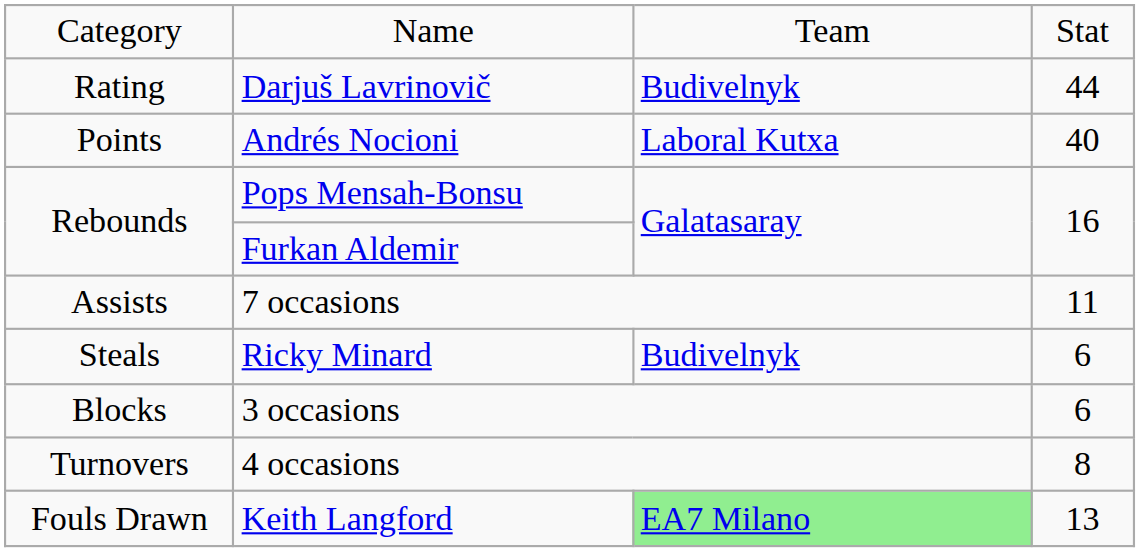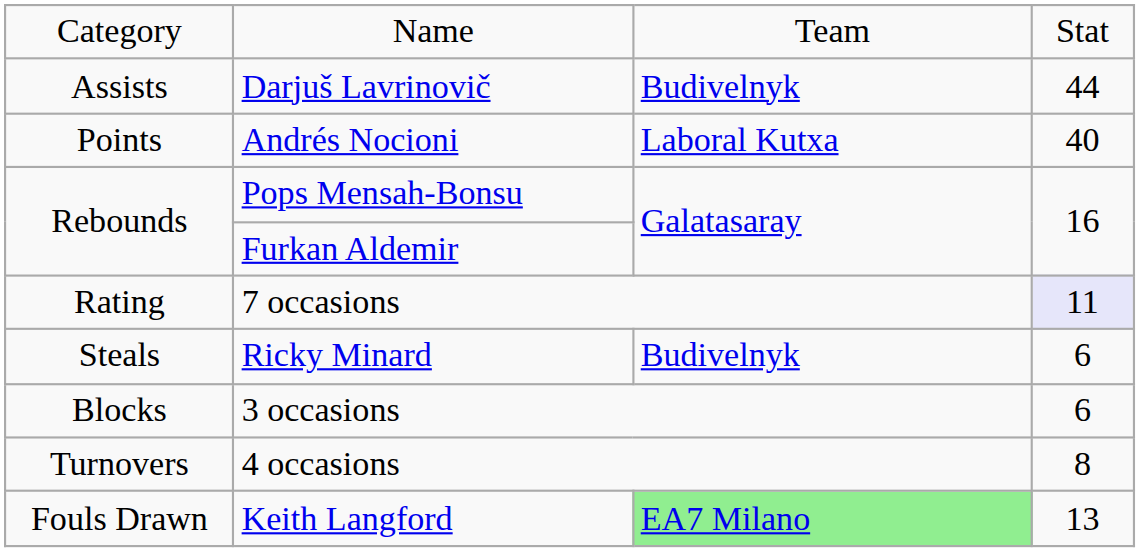 <table class="wikitable sortable" style="text-align: center">
 <tr>
 <td width=100>Category</td>
 <td width=180>Name</td>
 <td width=180>Team</td>
 <td width=40>Stat</td>
 </tr>
 <tr>
-<td>Rating</td>
+<td>Assists</td>
 <td align="left"> <a href='#'>Darjuš Lavrinovič</a></td>
 <td align="left"> <a href='#'>Budivelnyk</a></td>
 <td>44</td>
 </tr>
 <tr>
 <td>Points</td>
 <td align="left"> <a href='#'>Andrés Nocioni</a></td>
 <td align="left"> <a href='#'>Laboral Kutxa</a></td>
 <td>40</td>
 </tr>
 <tr>
 <td rowspan=2>Rebounds</td>
 <td align="left"> <a href='#'>Pops Mensah-Bonsu</a></td>
 <td align="left" rowspan=2> <a href='#'>Galatasaray</a></td>
 <td rowspan=2>16</td>
 </tr>
 <tr>
 <td align="left"> <a href='#'>Furkan Aldemir</a></td>
 </tr>
 <tr>
-<td>Assists</td>
+<td>Rating</td>
 <td align="left" colspan="2">7 occasions</td>
-<td>11</td>
+<td style="background: lavender;">11</td>
 </tr>
 <tr>
 <td>Steals</td>
 <td align="left"> <a href='#'>Ricky Minard</a></td>
 <td align="left"> <a href='#'>Budivelnyk</a></td>
 <td>6</td>
 </tr>
 <tr>
 <td>Blocks</td>
 <td align="left" colspan="2">3 occasions</td>
 <td>6</td>
 </tr>
 <tr>
 <td>Turnovers</td>
 <td align="left" colspan="2">4 occasions</td>
 <td>8</td>
 </tr>
 <tr>
 <td>Fouls Drawn</td>
 <td align="left"> <a href='#'>Keith Langford</a></td>
 <td align="left" style="background: lightgreen;"> <a href='#'>EA7 Milano</a></td>
 <td>13</td>
 </tr>
 </table>
